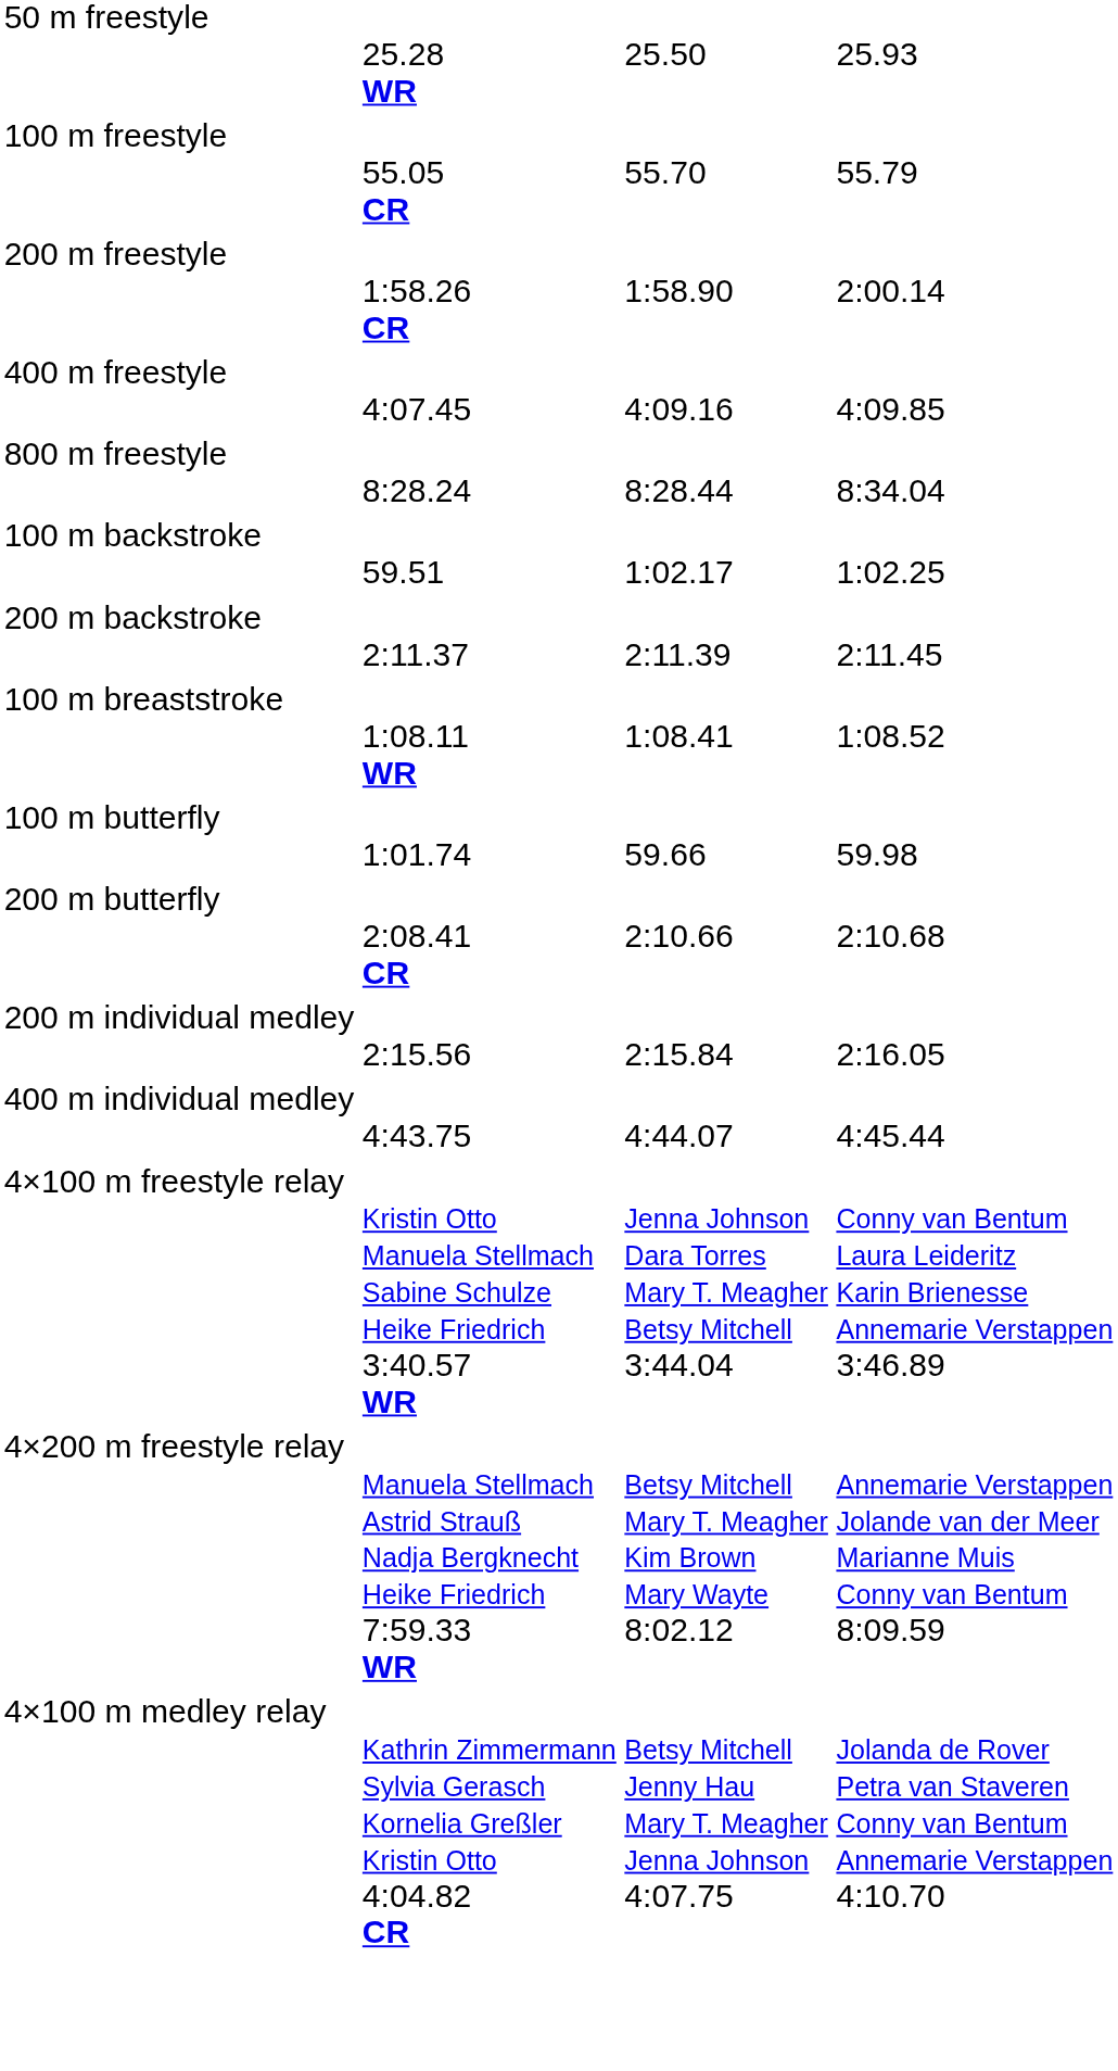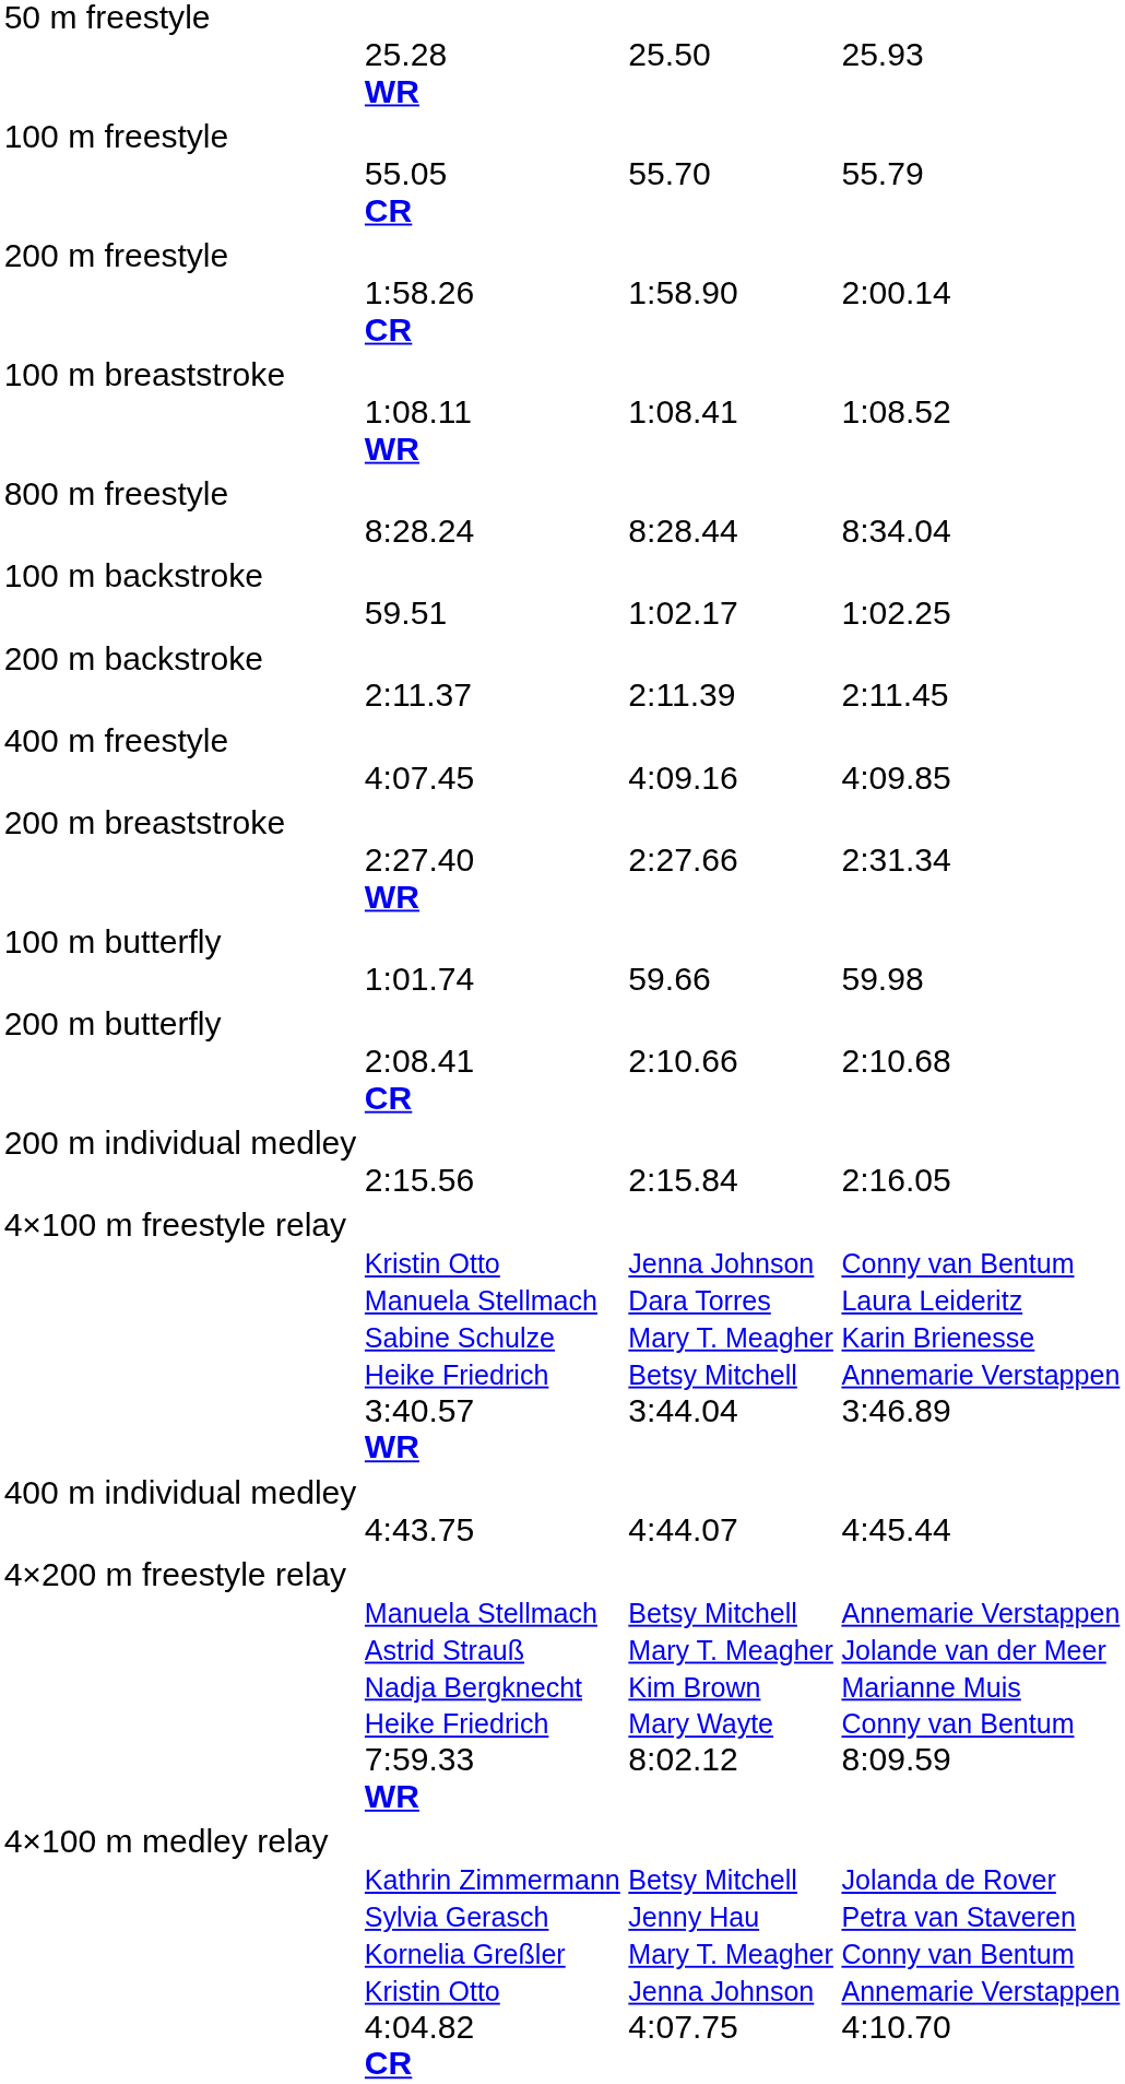 <table>
 <tr valign="top">
 <td>50 m freestyle<br><div></div></td>
 <td><br> 25.28<div><strong><a href='#'>WR</a></strong></div></td>
 <td><br> 25.50</td>
 <td><br> 25.93</td>
 </tr>
 <tr valign="top">
 <td>100 m freestyle<br><div></div></td>
 <td><br> 55.05 <div><strong><a href='#'>CR</a></strong></div></td>
 <td><br> 55.70</td>
 <td><br> 55.79</td>
 </tr>
 <tr valign="top">
 <td>200 m freestyle<br><div></div></td>
 <td><br> 1:58.26 <div><strong><a href='#'>CR</a></strong></div></td>
 <td><br> 1:58.90</td>
 <td><br> 2:00.14</td>
 </tr>
 <tr valign="top">
-<td>400 m freestyle<br><div></div></td>
-<td><br> 4:07.45</td>
-<td><br> 4:09.16</td>
-<td><br> 4:09.85</td>
+<td>100 m breaststroke<br><div></div></td>
+<td><br> 1:08.11 <div><strong><a href='#'>WR</a></strong></div></td>
+<td><br> 1:08.41</td>
+<td><br>1:08.52</td>
 </tr>
 <tr valign="top">
 <td>800 m freestyle<br><div></div></td>
 <td><br> 8:28.24</td>
 <td><br> 8:28.44</td>
 <td><br> 8:34.04</td>
 </tr>
 <tr valign="top">
 <td>100 m backstroke<br><div></div></td>
 <td><br>59.51</td>
 <td><br> 1:02.17</td>
 <td><br> 1:02.25</td>
 </tr>
 <tr valign="top">
 <td>200 m backstroke<br><div></div></td>
 <td><br> 2:11.37</td>
 <td><br> 2:11.39</td>
 <td><br> 2:11.45</td>
 </tr>
 <tr valign="top">
-<td>100 m breaststroke<br><div></div></td>
-<td><br> 1:08.11 <div><strong><a href='#'>WR</a></strong></div></td>
-<td><br> 1:08.41</td>
-<td><br>1:08.52</td>
+<td>400 m freestyle<br><div></div></td>
+<td><br> 4:07.45</td>
+<td><br> 4:09.16</td>
+<td><br> 4:09.85</td>
+</tr>
+<tr valign="top">
+<td>200 m breaststroke<br><div></div></td>
+<td><br>2:27.40 <div><strong><a href='#'>WR</a></strong></div></td>
+<td><br>2:27.66</td>
+<td><br>2:31.34</td>
 </tr>
 <tr valign="top">
 <td>100 m butterfly<br><div></div></td>
 <td><br> 1:01.74</td>
 <td><br> 59.66</td>
 <td><br> 59.98</td>
 </tr>
 <tr valign="top">
 <td>200 m butterfly<br><div></div></td>
 <td><br> 2:08.41 <div><strong><a href='#'>CR</a></strong></div></td>
 <td><br> 2:10.66</td>
 <td><br> 2:10.68</td>
 </tr>
 <tr valign="top">
 <td>200 m individual medley<br><div></div></td>
 <td><br> 2:15.56</td>
 <td><br> 2:15.84</td>
 <td><br> 2:16.05</td>
 </tr>
 <tr valign="top">
+<td>4×100 m freestyle relay<br><div></div></td>
+<td><br><small><a href='#'>Kristin Otto</a><br><a href='#'>Manuela Stellmach</a><br><a href='#'>Sabine Schulze</a><br><a href='#'>Heike Friedrich</a> </small><br>3:40.57 <div><strong><a href='#'>WR</a></strong></div></td>
+<td><br><small><a href='#'>Jenna Johnson</a><br><a href='#'>Dara Torres</a><br><a href='#'>Mary T. Meagher</a><br><a href='#'>Betsy Mitchell</a></small><br> 3:44.04</td>
+<td><br><small><a href='#'>Conny van Bentum</a><br><a href='#'>Laura Leideritz</a><br><a href='#'>Karin Brienesse</a><br><a href='#'>Annemarie Verstappen</a></small><br> 3:46.89</td>
+</tr>
+<tr valign="top">
 <td>400 m individual medley<br><div></div></td>
 <td><br> 4:43.75</td>
 <td><br> 4:44.07</td>
 <td><br> 4:45.44</td>
-</tr>
-<tr valign="top">
-<td>4×100 m freestyle relay<br><div></div></td>
-<td><br><small><a href='#'>Kristin Otto</a><br><a href='#'>Manuela Stellmach</a><br><a href='#'>Sabine Schulze</a><br><a href='#'>Heike Friedrich</a> </small><br>3:40.57 <div><strong><a href='#'>WR</a></strong></div></td>
-<td><br><small><a href='#'>Jenna Johnson</a><br><a href='#'>Dara Torres</a><br><a href='#'>Mary T. Meagher</a><br><a href='#'>Betsy Mitchell</a></small><br> 3:44.04</td>
-<td><br><small><a href='#'>Conny van Bentum</a><br><a href='#'>Laura Leideritz</a><br><a href='#'>Karin Brienesse</a><br><a href='#'>Annemarie Verstappen</a></small><br> 3:46.89</td>
 </tr>
 <tr valign="top">
 <td>4×200 m freestyle relay<br><div></div></td>
 <td><br><small><a href='#'>Manuela Stellmach</a><br><a href='#'>Astrid Strauß</a><br><a href='#'>Nadja Bergknecht</a><br><a href='#'>Heike Friedrich</a></small><br> 7:59.33 <div><strong><a href='#'>WR</a></strong></div></td>
 <td><br><small><a href='#'>Betsy Mitchell</a><br><a href='#'>Mary T. Meagher</a><br><a href='#'>Kim Brown</a><br><a href='#'>Mary Wayte</a></small><br> 8:02.12</td>
 <td><br><small><a href='#'>Annemarie Verstappen</a><br><a href='#'>Jolande van der Meer</a><br><a href='#'>Marianne Muis</a><br><a href='#'>Conny van Bentum</a></small><br> 8:09.59</td>
 </tr>
 <tr valign="top">
 <td>4×100 m medley relay<br><div></div></td>
 <td><br><small><a href='#'>Kathrin Zimmermann</a><br><a href='#'>Sylvia Gerasch</a><br><a href='#'>Kornelia Greßler</a><br><a href='#'>Kristin Otto</a></small><br> 4:04.82 <div><strong><a href='#'>CR</a></strong></div></td>
 <td><br><small><a href='#'>Betsy Mitchell</a><br><a href='#'>Jenny Hau</a><br><a href='#'>Mary T. Meagher</a><br><a href='#'>Jenna Johnson</a></small><br> 4:07.75</td>
 <td><br><small><a href='#'>Jolanda de Rover</a><br><a href='#'>Petra van Staveren</a><br><a href='#'>Conny van Bentum</a><br><a href='#'>Annemarie Verstappen</a></small><br> 4:10.70</td>
 </tr>
 </table>
